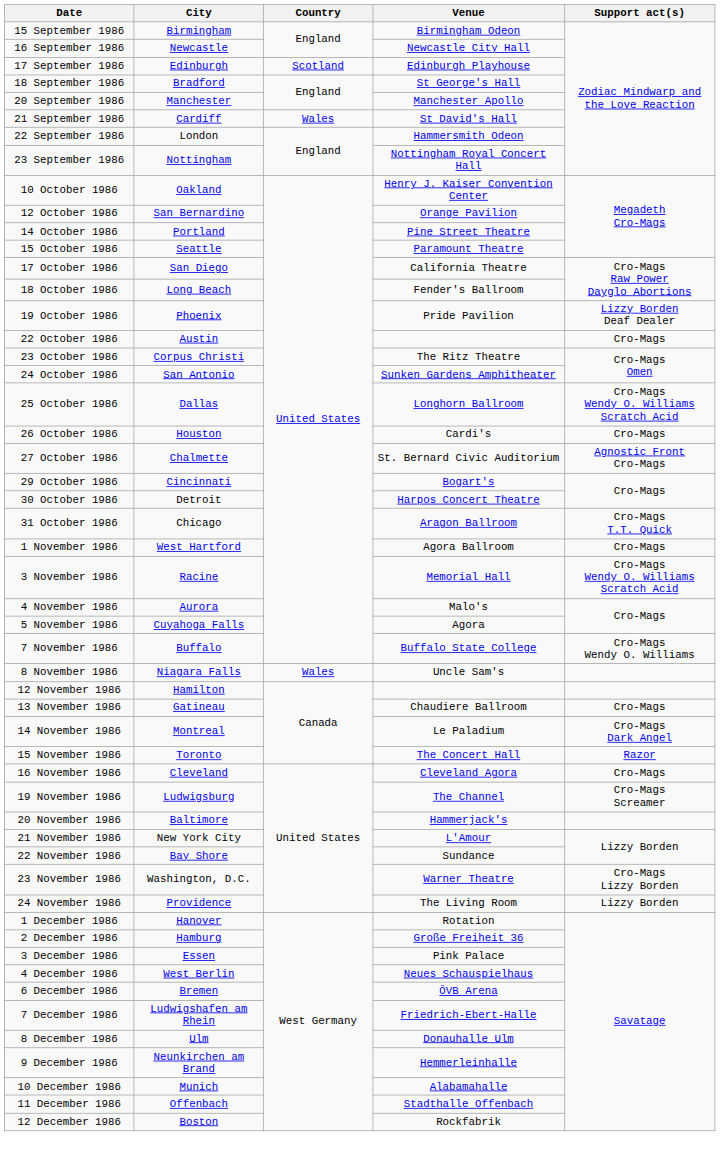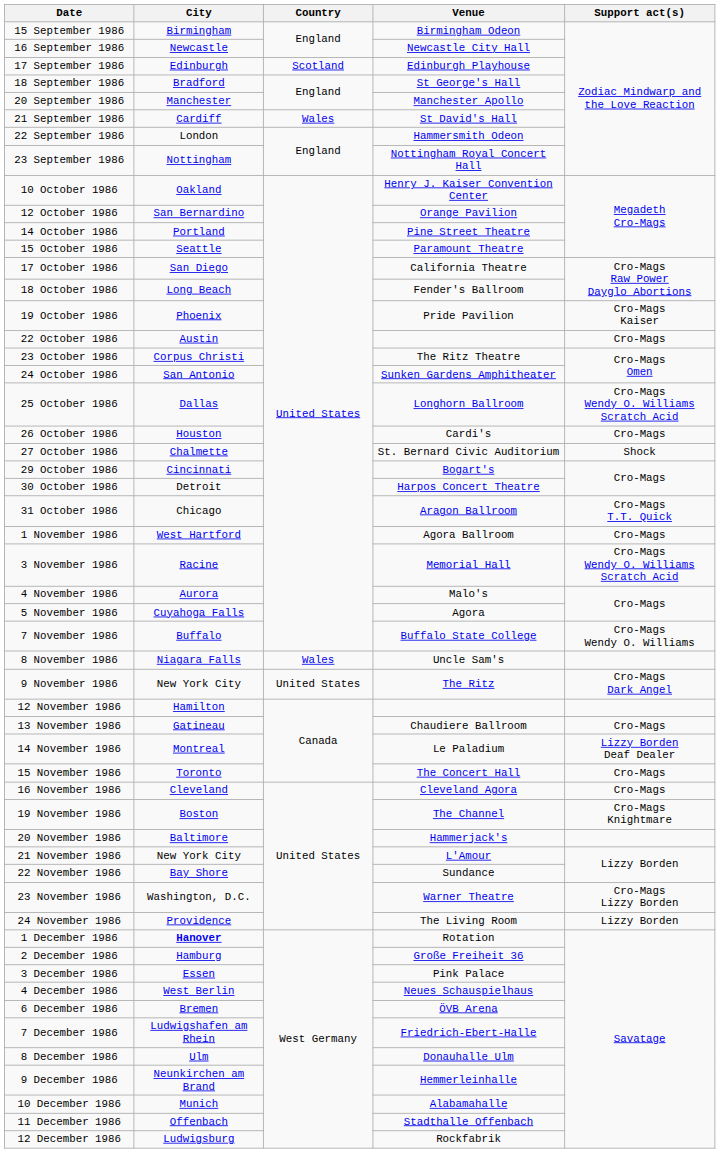 <table class="wikitable" style="text-align:center;">
 <tr>
 <th width="150">Date</th>
 <th width="150">City</th>
 <th width="125">Country</th>
 <th width="225">Venue</th>
 <th width="175">Support act(s)</th>
 </tr>
 <tr>
 <td>15 September 1986</td>
 <td><a href='#'>Birmingham</a></td>
 <td rowspan="2">England</td>
 <td><a href='#'>Birmingham Odeon</a></td>
 <td rowspan="8"><a href='#'>Zodiac Mindwarp and the Love Reaction</a></td>
 </tr>
 <tr>
 <td>16 September 1986</td>
 <td><a href='#'>Newcastle</a></td>
 <td><a href='#'>Newcastle City Hall</a></td>
 </tr>
 <tr>
 <td>17 September 1986</td>
 <td><a href='#'>Edinburgh</a></td>
 <td><a href='#'>Scotland</a></td>
 <td><a href='#'>Edinburgh Playhouse</a></td>
 </tr>
 <tr>
 <td>18 September 1986</td>
 <td><a href='#'>Bradford</a></td>
 <td rowspan="2">England</td>
 <td><a href='#'>St George's Hall</a></td>
 </tr>
 <tr>
 <td>20 September 1986</td>
 <td><a href='#'>Manchester</a></td>
 <td><a href='#'>Manchester Apollo</a></td>
 </tr>
 <tr>
 <td>21 September 1986</td>
 <td><a href='#'>Cardiff</a></td>
 <td><a href='#'>Wales</a></td>
 <td><a href='#'>St David's Hall</a></td>
 </tr>
 <tr>
 <td>22 September 1986</td>
 <td>London</td>
 <td rowspan="2">England</td>
 <td><a href='#'>Hammersmith Odeon</a></td>
 </tr>
 <tr>
 <td>23 September 1986</td>
 <td><a href='#'>Nottingham</a></td>
 <td><a href='#'>Nottingham Royal Concert Hall</a></td>
 </tr>
 <tr>
 <td>10 October 1986</td>
 <td><a href='#'>Oakland</a></td>
 <td rowspan="21"><a href='#'>United States</a></td>
 <td><a href='#'>Henry J. Kaiser Convention Center</a></td>
 <td rowspan="4"><a href='#'>Megadeth</a><br><a href='#'>Cro-Mags</a></td>
 </tr>
 <tr>
 <td>12 October 1986</td>
 <td><a href='#'>San Bernardino</a></td>
 <td><a href='#'>Orange Pavilion</a></td>
 </tr>
 <tr>
 <td>14 October 1986</td>
 <td><a href='#'>Portland</a></td>
 <td><a href='#'>Pine Street Theatre</a></td>
 </tr>
 <tr>
 <td>15 October 1986</td>
 <td><a href='#'>Seattle</a></td>
 <td><a href='#'>Paramount Theatre</a></td>
 </tr>
 <tr>
 <td>17 October 1986</td>
 <td><a href='#'>San Diego</a></td>
 <td>California Theatre</td>
 <td rowspan="2">Cro-Mags<br><a href='#'>Raw Power</a><br><a href='#'>Dayglo Abortions</a></td>
 </tr>
 <tr>
 <td>18 October 1986</td>
 <td><a href='#'>Long Beach</a></td>
 <td>Fender's Ballroom</td>
 </tr>
 <tr>
 <td>19 October 1986</td>
 <td><a href='#'>Phoenix</a></td>
 <td>Pride Pavilion</td>
-<td><a href='#'>Lizzy Borden</a><br>Deaf Dealer</td>
+<td>Cro-Mags<br>Kaiser</td>
 </tr>
 <tr>
 <td>22 October 1986</td>
 <td><a href='#'>Austin</a></td>
 <td></td>
 <td>Cro-Mags</td>
 </tr>
 <tr>
 <td>23 October 1986</td>
 <td><a href='#'>Corpus Christi</a></td>
 <td>The Ritz Theatre</td>
 <td rowspan="2">Cro-Mags<br><a href='#'>Omen</a></td>
 </tr>
 <tr>
 <td>24 October 1986</td>
 <td><a href='#'>San Antonio</a></td>
 <td><a href='#'>Sunken Gardens Amphitheater</a></td>
 </tr>
 <tr>
 <td>25 October 1986</td>
 <td><a href='#'>Dallas</a></td>
 <td><a href='#'>Longhorn Ballroom</a></td>
 <td>Cro-Mags<br><a href='#'>Wendy O. Williams</a><br><a href='#'>Scratch Acid</a></td>
 </tr>
 <tr>
 <td>26 October 1986</td>
 <td><a href='#'>Houston</a></td>
 <td>Cardi's</td>
 <td>Cro-Mags</td>
 </tr>
 <tr>
 <td>27 October 1986</td>
 <td><a href='#'>Chalmette</a></td>
 <td>St. Bernard Civic Auditorium</td>
-<td><a href='#'>Agnostic Front</a><br>Cro-Mags</td>
+<td>Shock</td>
 </tr>
 <tr>
 <td>29 October 1986</td>
 <td><a href='#'>Cincinnati</a></td>
 <td><a href='#'>Bogart's</a></td>
 <td rowspan="2">Cro-Mags</td>
 </tr>
 <tr>
 <td>30 October 1986</td>
 <td>Detroit</td>
 <td><a href='#'>Harpos Concert Theatre</a></td>
 </tr>
 <tr>
 <td>31 October 1986</td>
 <td>Chicago</td>
 <td><a href='#'>Aragon Ballroom</a></td>
 <td>Cro-Mags<br><a href='#'>T.T. Quick</a></td>
 </tr>
 <tr>
 <td>1 November 1986</td>
 <td><a href='#'>West Hartford</a></td>
 <td>Agora Ballroom</td>
 <td>Cro-Mags</td>
 </tr>
 <tr>
 <td>3 November 1986</td>
 <td><a href='#'>Racine</a></td>
 <td><a href='#'>Memorial Hall</a></td>
 <td>Cro-Mags<br><a href='#'>Wendy O. Williams</a><br><a href='#'>Scratch Acid</a></td>
 </tr>
 <tr>
 <td>4 November 1986</td>
 <td><a href='#'>Aurora</a></td>
 <td>Malo's</td>
 <td rowspan="2">Cro-Mags</td>
 </tr>
 <tr>
 <td>5 November 1986</td>
 <td><a href='#'>Cuyahoga Falls</a></td>
 <td>Agora</td>
 </tr>
 <tr>
 <td>7 November 1986</td>
 <td><a href='#'>Buffalo</a></td>
 <td><a href='#'>Buffalo State College</a></td>
 <td>Cro-Mags<br>Wendy O. Williams</td>
 </tr>
 <tr>
 <td>8 November 1986</td>
 <td><a href='#'>Niagara Falls</a></td>
 <td><a href='#'>Wales</a></td>
 <td>Uncle Sam's</td>
 <td></td>
 </tr>
 <tr>
+<td>9 November 1986</td>
+<td>New York City</td>
+<td>United States</td>
+<td><a href='#'>The Ritz</a></td>
+<td>Cro-Mags<br><a href='#'>Dark Angel</a></td>
+</tr>
+<tr>
 <td>12 November 1986</td>
 <td><a href='#'>Hamilton</a></td>
 <td rowspan="4">Canada</td>
 <td></td>
 <td></td>
 </tr>
 <tr>
 <td>13 November 1986</td>
 <td><a href='#'>Gatineau</a></td>
 <td>Chaudiere Ballroom</td>
 <td>Cro-Mags</td>
 </tr>
 <tr>
 <td>14 November 1986</td>
 <td><a href='#'>Montreal</a></td>
 <td>Le Paladium</td>
-<td>Cro-Mags<br><a href='#'>Dark Angel</a></td>
+<td><a href='#'>Lizzy Borden</a><br>Deaf Dealer</td>
 </tr>
 <tr>
 <td>15 November 1986</td>
 <td><a href='#'>Toronto</a></td>
 <td><a href='#'>The Concert Hall</a></td>
-<td><a href='#'>Razor</a></td>
+<td>Cro-Mags</td>
 </tr>
 <tr>
 <td>16 November 1986</td>
 <td><a href='#'>Cleveland</a></td>
 <td rowspan="7">United States</td>
 <td><a href='#'>Cleveland Agora</a></td>
 <td>Cro-Mags</td>
 </tr>
 <tr>
 <td>19 November 1986</td>
-<td><a href='#'>Ludwigsburg</a></td>
+<td><a href='#'>Boston</a></td>
 <td><a href='#'>The Channel</a></td>
-<td>Cro-Mags<br>Screamer</td>
+<td>Cro-Mags<br>Knightmare</td>
 </tr>
 <tr>
 <td>20 November 1986</td>
 <td><a href='#'>Baltimore</a></td>
 <td><a href='#'>Hammerjack's</a></td>
 <td></td>
 </tr>
 <tr>
 <td>21 November 1986</td>
 <td>New York City</td>
 <td><a href='#'>L'Amour</a></td>
 <td rowspan="2">Lizzy Borden</td>
 </tr>
 <tr>
 <td>22 November 1986</td>
 <td><a href='#'>Bay Shore</a></td>
 <td>Sundance</td>
 </tr>
 <tr>
 <td>23 November 1986</td>
 <td>Washington, D.C.</td>
 <td><a href='#'>Warner Theatre</a></td>
 <td>Cro-Mags<br>Lizzy Borden</td>
 </tr>
 <tr>
 <td>24 November 1986</td>
 <td><a href='#'>Providence</a></td>
 <td>The Living Room</td>
 <td>Lizzy Borden</td>
 </tr>
 <tr>
 <td>1 December 1986</td>
-<td><a href='#'>Hanover</a></td>
+<td><strong><a href='#'>Hanover</a></strong></td>
 <td rowspan="11">West Germany</td>
 <td>Rotation</td>
 <td rowspan="11"><a href='#'>Savatage</a></td>
 </tr>
 <tr>
 <td>2 December 1986</td>
 <td><a href='#'>Hamburg</a></td>
 <td><a href='#'>Große Freiheit 36</a></td>
 </tr>
 <tr>
 <td>3 December 1986</td>
 <td><a href='#'>Essen</a></td>
 <td>Pink Palace</td>
 </tr>
 <tr>
 <td>4 December 1986</td>
 <td><a href='#'>West Berlin</a></td>
 <td><a href='#'>Neues Schauspielhaus</a></td>
 </tr>
 <tr>
 <td>6 December 1986</td>
 <td><a href='#'>Bremen</a></td>
 <td><a href='#'>ÖVB Arena</a></td>
 </tr>
 <tr>
 <td>7 December 1986</td>
 <td><a href='#'>Ludwigshafen am Rhein</a></td>
 <td><a href='#'>Friedrich-Ebert-Halle</a></td>
 </tr>
 <tr>
 <td>8 December 1986</td>
 <td><a href='#'>Ulm</a></td>
 <td><a href='#'>Donauhalle Ulm</a></td>
 </tr>
 <tr>
 <td>9 December 1986</td>
 <td><a href='#'>Neunkirchen am Brand</a></td>
 <td><a href='#'>Hemmerleinhalle</a></td>
 </tr>
 <tr>
 <td>10 December 1986</td>
 <td><a href='#'>Munich</a></td>
 <td><a href='#'>Alabamahalle</a></td>
 </tr>
 <tr>
 <td>11 December 1986</td>
 <td><a href='#'>Offenbach</a></td>
 <td><a href='#'>Stadthalle Offenbach</a></td>
 </tr>
 <tr>
 <td>12 December 1986</td>
-<td><a href='#'>Boston</a></td>
+<td><a href='#'>Ludwigsburg</a></td>
 <td>Rockfabrik</td>
 </tr>
 </table>
